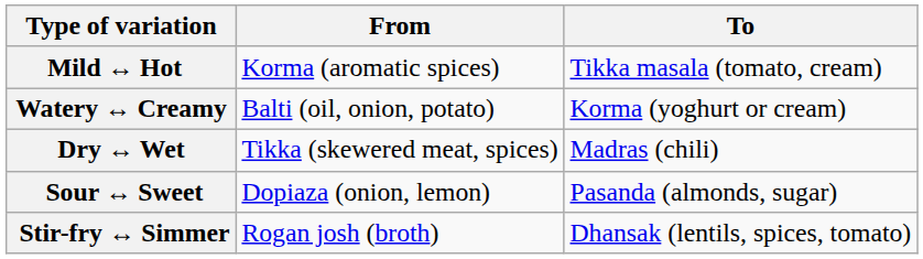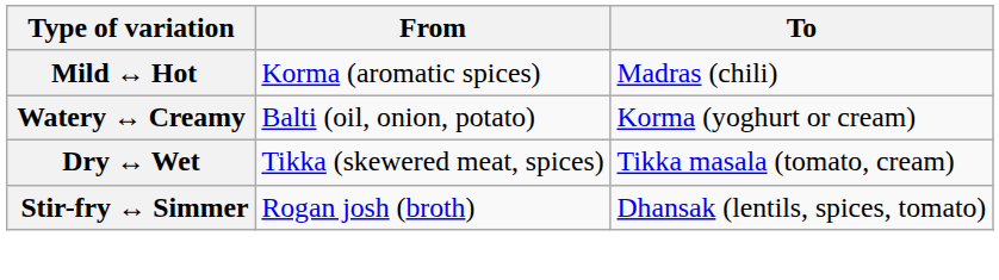 <table class="wikitable" style="margin: 1em auto;">
 <tr>
 <th>Type of variation</th>
 <th>From</th>
 <th>To</th>
 </tr>
 <tr>
 <th>Mild ↔ Hot  </th>
 <td><a href='#'>Korma</a> (aromatic spices)</td>
-<td><a href='#'>Tikka masala</a> (tomato, cream)</td>
+<td><a href='#'>Madras</a> (chili)</td>
 </tr>
 <tr>
 <th>Watery ↔ Creamy</th>
 <td><a href='#'>Balti</a> (oil, onion, potato)</td>
 <td><a href='#'>Korma</a> (yoghurt or cream)</td>
 </tr>
 <tr>
 <th>Dry ↔ Wet</th>
 <td><a href='#'>Tikka</a> (skewered meat, spices)</td>
-<td><a href='#'>Madras</a> (chili)</td>
-</tr>
-<tr>
-<th> Sour ↔ Sweet</th>
-<td><a href='#'>Dopiaza</a> (onion, lemon)</td>
-<td><a href='#'>Pasanda</a> (almonds, sugar)</td>
+<td><a href='#'>Tikka masala</a> (tomato, cream)</td>
 </tr>
 <tr>
 <th> Stir-fry ↔ Simmer</th>
 <td><a href='#'>Rogan josh</a> (<a href='#'>broth</a>)</td>
 <td><a href='#'>Dhansak</a> (lentils, spices, tomato)</td>
 </tr>
 </table>
